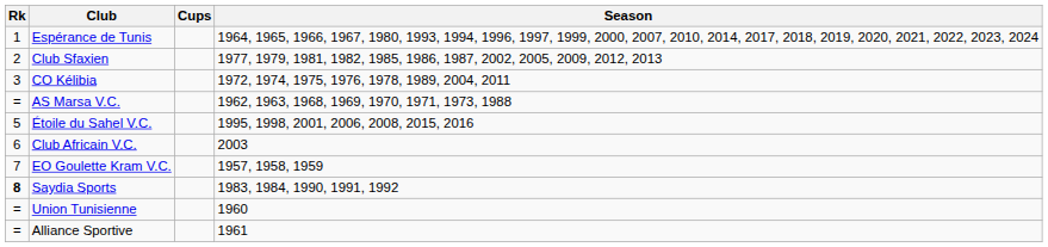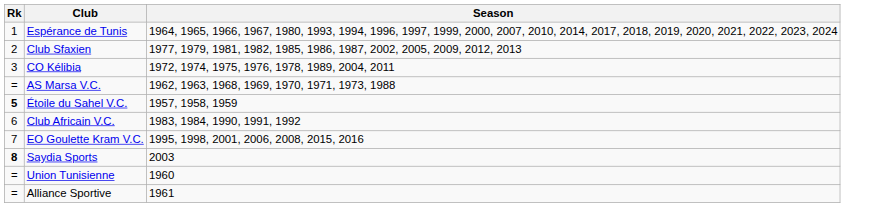 <table class="wikitable">
 <tr>
 <th>Rk</th>
 <th>Club</th>
-<th>Cups</th>
 <th>Season</th>
 </tr>
 <tr>
 <td align="center">1</td>
 <td><a href='#'>Espérance de Tunis</a>  </td>
-<td></td>
 <td>1964, 1965, 1966, 1967, 1980, 1993, 1994, 1996, 1997, 1999, 2000, 2007, 2010, 2014, 2017, 2018, 2019, 2020, 2021, 2022, 2023, 2024</td>
 </tr>
 <tr>
 <td align="center">2</td>
 <td><a href='#'>Club Sfaxien</a> </td>
-<td></td>
 <td>1977, 1979, 1981, 1982, 1985, 1986, 1987, 2002, 2005, 2009, 2012, 2013</td>
 </tr>
 <tr>
 <td align="center">3</td>
 <td><a href='#'>CO Kélibia</a></td>
-<td></td>
 <td>1972, 1974, 1975, 1976, 1978, 1989, 2004, 2011</td>
 </tr>
 <tr>
 <td align="center">=</td>
 <td><a href='#'>AS Marsa V.C.</a></td>
-<td></td>
 <td>1962, 1963, 1968, 1969, 1970, 1971, 1973, 1988</td>
 </tr>
 <tr>
-<td align="center">5</td>
+<td align="center"><strong>5</strong></td>
 <td><a href='#'>Étoile du Sahel V.C.</a></td>
-<td></td>
-<td>1995, 1998, 2001, 2006, 2008, 2015, 2016</td>
+<td>1957, 1958, 1959</td>
 </tr>
 <tr>
 <td align="center">6</td>
 <td><a href='#'>Club Africain V.C.</a></td>
-<td></td>
-<td>2003</td>
+<td>1983, 1984, 1990, 1991, 1992</td>
 </tr>
 <tr>
 <td align="center">7</td>
 <td><a href='#'>EO Goulette Kram V.C.</a></td>
-<td></td>
-<td>1957, 1958, 1959</td>
+<td>1995, 1998, 2001, 2006, 2008, 2015, 2016</td>
 </tr>
 <tr>
 <td align="center"><strong>8</strong></td>
 <td><a href='#'>Saydia Sports</a></td>
-<td></td>
-<td>1983, 1984, 1990, 1991, 1992</td>
+<td>2003</td>
 </tr>
 <tr>
 <td align="center">=</td>
 <td><a href='#'>Union Tunisienne</a></td>
-<td></td>
 <td>1960</td>
 </tr>
 <tr>
 <td align="center">=</td>
 <td>Alliance Sportive</td>
-<td></td>
 <td>1961</td>
 </tr>
 </table>
